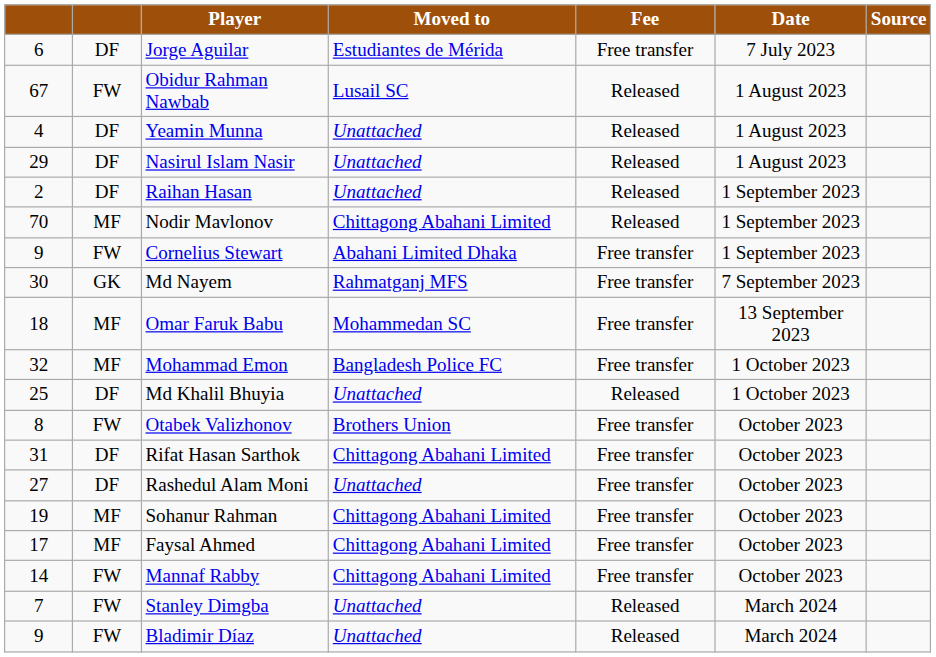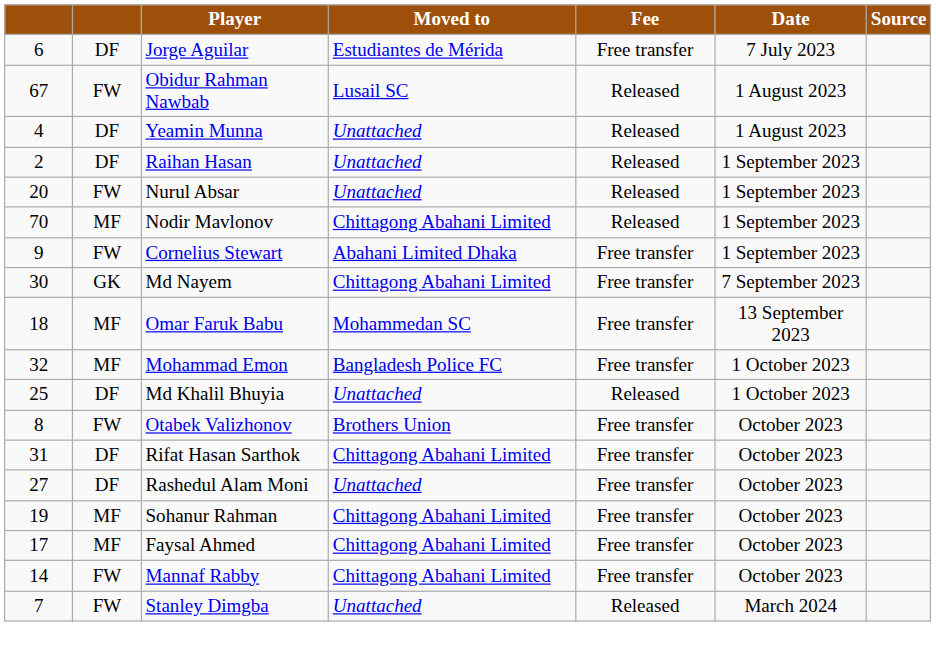 <table class="wikitable plainrowheaders sortable" style="text-align:center">
 <tr>
 <th style="background:#9e500b; color:white; width:50px;"></th>
 <th style="background:#9e500b; color:white; width:50px;"></th>
 <th style="background:#9e500b; color:white; width:150px;">Player</th>
 <th style="background:#9e500b; color:white; width:200px;">Moved to</th>
 <th style="background:#9e500b; color:white; width:110px;">Fee</th>
 <th style="background:#9e500b; color:white; width:120px;">Date</th>
 <th style="background:#9e500b; color:white; width:25px;">Source</th>
 </tr>
 <tr>
 <td>6</td>
 <td>DF</td>
 <td align="left"> <a href='#'>Jorge Aguilar</a></td>
 <td align="left"> <a href='#'>Estudiantes de Mérida</a></td>
 <td>Free transfer</td>
 <td>7 July 2023</td>
 <td></td>
 </tr>
 <tr>
 <td align="center">67</td>
 <td align="center">FW</td>
 <td align="left"><a href='#'>Obidur Rahman Nawbab</a></td>
 <td align="left"><a href='#'>Lusail SC</a></td>
 <td align="center">Released</td>
 <td>1 August 2023</td>
 <td></td>
 </tr>
 <tr>
 <td align="center">4</td>
 <td align="center">DF</td>
 <td align="left"><a href='#'>Yeamin Munna</a></td>
 <td align="left"><em><a href='#'>Unattached</a></em></td>
 <td align="center">Released</td>
 <td>1 August 2023</td>
 <td></td>
 </tr>
 <tr>
-<td align="center">29</td>
+<td align="center">2</td>
 <td align="center">DF</td>
-<td align="left"><a href='#'>Nasirul Islam Nasir</a></td>
+<td align="left"><a href='#'>Raihan Hasan</a></td>
 <td align="left"><em><a href='#'>Unattached</a></em></td>
 <td align="center">Released</td>
-<td>1 August 2023</td>
+<td>1 September 2023</td>
 <td></td>
 </tr>
 <tr>
-<td align="center">2</td>
-<td align="center">DF</td>
-<td align="left"><a href='#'>Raihan Hasan</a></td>
+<td align="center">20</td>
+<td align="center">FW</td>
+<td align="left">Nurul Absar</td>
 <td align="left"><em><a href='#'>Unattached</a></em></td>
 <td align="center">Released</td>
 <td>1 September 2023</td>
 <td></td>
 </tr>
 <tr>
 <td align="center">70</td>
 <td align="center">MF</td>
 <td align="left"> Nodir Mavlonov</td>
 <td align="left"><a href='#'>Chittagong Abahani Limited</a></td>
 <td align="center">Released</td>
 <td>1 September 2023</td>
 <td></td>
 </tr>
 <tr>
 <td align="center">9</td>
 <td align="center">FW</td>
 <td align="left"> <a href='#'>Cornelius Stewart</a></td>
 <td align="left"><a href='#'>Abahani Limited Dhaka</a></td>
 <td>Free transfer</td>
 <td>1 September 2023</td>
 <td></td>
 </tr>
 <tr>
 <td align="center">30</td>
 <td align="center">GK</td>
 <td align="left">Md Nayem</td>
-<td align="left"><a href='#'>Rahmatganj MFS</a></td>
+<td align="left"><a href='#'>Chittagong Abahani Limited</a></td>
 <td>Free transfer</td>
 <td>7 September 2023</td>
 <td></td>
 </tr>
 <tr>
 <td align="center">18</td>
 <td align="center">MF</td>
 <td align="left"><a href='#'>Omar Faruk Babu</a></td>
 <td align="left"><a href='#'>Mohammedan SC</a></td>
 <td>Free transfer</td>
 <td>13 September 2023</td>
 <td></td>
 </tr>
 <tr>
 <td align="center">32</td>
 <td align="center">MF</td>
 <td align="left"><a href='#'>Mohammad Emon</a></td>
 <td align="left"><a href='#'>Bangladesh Police FC</a></td>
 <td align="center">Free transfer</td>
 <td>1 October 2023</td>
 <td></td>
 </tr>
 <tr>
 <td align="center">25</td>
 <td align="center">DF</td>
 <td align="left">Md Khalil Bhuyia</td>
 <td align="left"><em><a href='#'>Unattached</a></em></td>
 <td align="center">Released</td>
 <td>1 October 2023</td>
 <td></td>
 </tr>
 <tr>
 <td align="center">8</td>
 <td align="center">FW</td>
 <td align="left"> <a href='#'>Otabek Valizhonov</a></td>
 <td align="left"><a href='#'>Brothers Union</a></td>
 <td>Free transfer</td>
 <td>October 2023</td>
 <td></td>
 </tr>
 <tr>
 <td align="center">31</td>
 <td align="center">DF</td>
 <td align="left">Rifat Hasan Sarthok</td>
 <td align="left"><a href='#'>Chittagong Abahani Limited</a></td>
 <td>Free transfer</td>
 <td>October 2023</td>
 <td></td>
 </tr>
 <tr>
 <td align="center">27</td>
 <td align="center">DF</td>
 <td align="left">Rashedul Alam Moni</td>
 <td align="left"><em><a href='#'>Unattached</a></em></td>
 <td>Free transfer</td>
 <td>October 2023</td>
 <td></td>
 </tr>
 <tr>
 <td align="center">19</td>
 <td align="center">MF</td>
 <td align="left">Sohanur Rahman</td>
 <td align="left"><a href='#'>Chittagong Abahani Limited</a></td>
 <td>Free transfer</td>
 <td>October 2023</td>
 <td></td>
 </tr>
 <tr>
 <td align="center">17</td>
 <td align="center">MF</td>
 <td align="left">Faysal Ahmed</td>
 <td align="left"><a href='#'>Chittagong Abahani Limited</a></td>
 <td>Free transfer</td>
 <td>October 2023</td>
 <td></td>
 </tr>
 <tr>
 <td align="center">14</td>
 <td align="center">FW</td>
 <td align="left"><a href='#'>Mannaf Rabby</a></td>
 <td align="left"><a href='#'>Chittagong Abahani Limited</a></td>
 <td>Free transfer</td>
 <td>October 2023</td>
 <td></td>
 </tr>
 <tr>
 <td align="center">7</td>
 <td align="center">FW</td>
 <td align="left"> <a href='#'>Stanley Dimgba</a></td>
 <td align="left"><em><a href='#'>Unattached</a></em></td>
 <td align="center">Released</td>
 <td>March 2024</td>
 <td></td>
 </tr>
-<tr>
-<td align="center">9</td>
-<td align="center">FW</td>
-<td align="left"> <a href='#'>Bladimir Díaz</a></td>
-<td align="left"><em><a href='#'>Unattached</a></em></td>
-<td align="center">Released</td>
-<td>March 2024</td>
-<td></td>
-</tr>
 </table>
